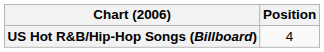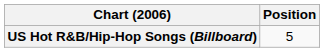 <table class="wikitable plainrowheaders" style="text-align:center">
 <tr>
 <th scope="col">Chart (2006)</th>
 <th scope="col">Position</th>
 </tr>
 <tr>
 <th scope="row">US Hot R&B/Hip-Hop Songs (<em>Billboard</em>)</th>
-<td>4</td>
+<td>5</td>
 </tr>
 </table>
